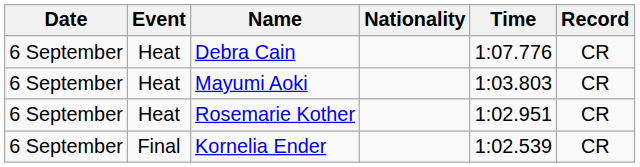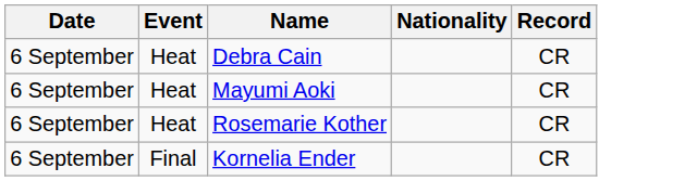 <table class=wikitable style=text-align:center>
 <tr>
 <th>Date</th>
 <th>Event</th>
 <th>Name</th>
 <th>Nationality</th>
-<th>Time</th>
 <th>Record</th>
 </tr>
 <tr>
 <td>6 September</td>
 <td>Heat</td>
 <td align=left><a href='#'>Debra Cain</a></td>
 <td align=left></td>
-<td>1:07.776</td>
 <td>CR</td>
 </tr>
 <tr>
 <td>6 September</td>
 <td>Heat</td>
 <td align=left><a href='#'>Mayumi Aoki</a></td>
 <td align=left></td>
-<td>1:03.803</td>
 <td>CR</td>
 </tr>
 <tr>
 <td>6 September</td>
 <td>Heat</td>
 <td align=left><a href='#'>Rosemarie Kother</a></td>
 <td align=left></td>
-<td>1:02.951</td>
 <td>CR</td>
 </tr>
 <tr>
 <td>6 September</td>
 <td>Final</td>
 <td align=left><a href='#'>Kornelia Ender</a></td>
 <td align=left></td>
-<td>1:02.539</td>
 <td>CR</td>
 </tr>
 </table>
